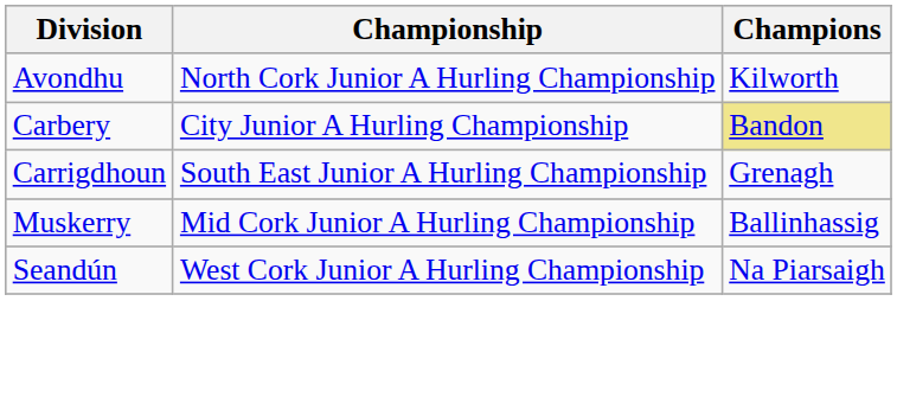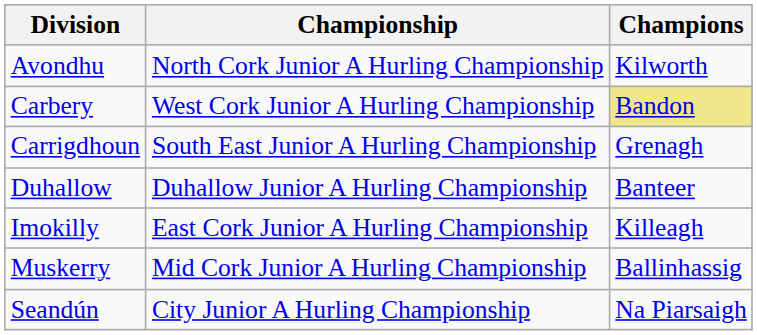 <table class=wikitable>
 <tr>
 <th>Division</th>
 <th>Championship</th>
 <th>Champions</th>
 </tr>
 <tr>
 <td><a href='#'>Avondhu</a></td>
 <td><a href='#'>North Cork Junior A Hurling Championship</a></td>
 <td><a href='#'>Kilworth</a></td>
 </tr>
 <tr>
 <td><a href='#'>Carbery</a></td>
-<td><a href='#'>City Junior A Hurling Championship</a></td>
+<td><a href='#'>West Cork Junior A Hurling Championship</a></td>
 <td style="background: khaki;"><a href='#'>Bandon</a></td>
 </tr>
 <tr>
 <td><a href='#'>Carrigdhoun</a></td>
 <td><a href='#'>South East Junior A Hurling Championship</a></td>
 <td><a href='#'>Grenagh</a></td>
 </tr>
 <tr>
+<td><a href='#'>Duhallow</a></td>
+<td><a href='#'>Duhallow Junior A Hurling Championship</a></td>
+<td><a href='#'>Banteer</a></td>
+</tr>
+<tr>
+<td><a href='#'>Imokilly</a></td>
+<td><a href='#'>East Cork Junior A Hurling Championship</a></td>
+<td><a href='#'>Killeagh</a></td>
+</tr>
+<tr>
 <td><a href='#'>Muskerry</a></td>
 <td><a href='#'>Mid Cork Junior A Hurling Championship</a></td>
 <td><a href='#'>Ballinhassig</a></td>
 </tr>
 <tr>
 <td><a href='#'>Seandún</a></td>
-<td><a href='#'>West Cork Junior A Hurling Championship</a></td>
+<td><a href='#'>City Junior A Hurling Championship</a></td>
 <td><a href='#'>Na Piarsaigh</a></td>
 </tr>
 </table>
